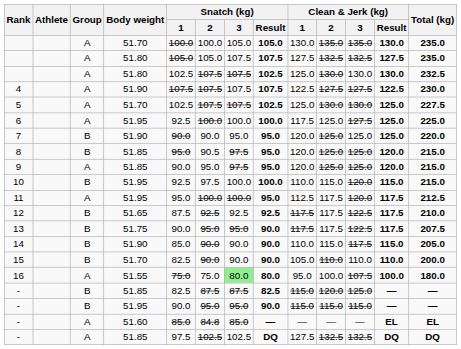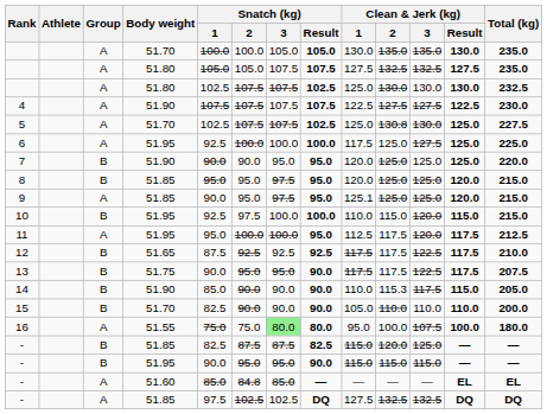 <table class="wikitable" style="text-align:center;">
 <tr>
 <th rowspan="2">Rank</th>
 <th rowspan="2">Athlete</th>
 <th rowspan="2">Group</th>
 <th rowspan="2">Body weight</th>
 <th colspan="4">Snatch (kg)</th>
 <th colspan="4">Clean & Jerk (kg)</th>
 <th rowspan="2">Total (kg)</th>
 </tr>
 <tr>
 <th>1</th>
 <th>2</th>
 <th>3</th>
 <th>Result</th>
 <th>1</th>
 <th>2</th>
 <th>3</th>
 <th>Result</th>
 </tr>
 <tr>
 <td></td>
 <td align="left"></td>
 <td>A</td>
 <td>51.70</td>
 <td><s>100.0</s></td>
 <td>100.0</td>
 <td>105.0</td>
 <td><strong>105.0</strong></td>
 <td>130.0</td>
 <td><s>135.0</s></td>
 <td><s>135.0</s></td>
 <td><strong>130.0</strong></td>
 <td><strong>235.0</strong></td>
 </tr>
 <tr>
 <td></td>
 <td align="left"></td>
 <td>A</td>
 <td>51.80</td>
 <td><s>105.0</s></td>
 <td>105.0</td>
 <td>107.5</td>
 <td><strong>107.5</strong></td>
 <td>127.5</td>
 <td><s>132.5</s></td>
 <td><s>132.5</s></td>
 <td><strong>127.5</strong></td>
 <td><strong>235.0</strong></td>
 </tr>
 <tr>
 <td></td>
 <td align="left"></td>
 <td>A</td>
 <td>51.80</td>
 <td>102.5</td>
 <td><s>107.5</s></td>
 <td><s>107.5</s></td>
 <td><strong>102.5</strong></td>
 <td>125.0</td>
 <td><s>130.0</s></td>
 <td>130.0</td>
 <td><strong>130.0</strong></td>
 <td><strong>232.5</strong></td>
 </tr>
 <tr>
 <td>4</td>
 <td align="left"></td>
 <td>A</td>
 <td>51.90</td>
 <td><s>107.5</s></td>
 <td><s>107.5</s></td>
 <td>107.5</td>
 <td><strong>107.5</strong></td>
 <td>122.5</td>
 <td><s>127.5</s></td>
 <td><s>127.5</s></td>
 <td><strong>122.5</strong></td>
 <td><strong>230.0</strong></td>
 </tr>
 <tr>
 <td>5</td>
 <td align="left"></td>
 <td>A</td>
 <td>51.70</td>
 <td>102.5</td>
 <td><s>107.5</s></td>
 <td><s>107.5</s></td>
 <td><strong>102.5</strong></td>
 <td>125.0</td>
-<td><s>130.0</s></td>
+<td><s>130.8</s></td>
 <td><s>130.0</s></td>
 <td><strong>125.0</strong></td>
 <td><strong>227.5</strong></td>
 </tr>
 <tr>
 <td>6</td>
 <td align="left"></td>
 <td>A</td>
 <td>51.95</td>
 <td>92.5</td>
 <td><s>100.0</s></td>
 <td>100.0</td>
 <td><strong>100.0</strong></td>
 <td>117.5</td>
 <td>125.0</td>
 <td><s>127.5</s></td>
 <td><strong>125.0</strong></td>
 <td><strong>225.0</strong></td>
 </tr>
 <tr>
 <td>7</td>
 <td align="left"></td>
 <td>B</td>
 <td>51.90</td>
 <td><s>90.0</s></td>
 <td>90.0</td>
 <td>95.0</td>
 <td><strong>95.0</strong></td>
 <td>120.0</td>
 <td><s>125.0</s></td>
 <td>125.0</td>
 <td><strong>125.0</strong></td>
 <td><strong>220.0</strong></td>
 </tr>
 <tr>
 <td>8</td>
 <td align="left"></td>
 <td>B</td>
 <td>51.85</td>
 <td><s>95.0</s></td>
-<td>90.5</td>
+<td>95.0</td>
 <td><s>97.5</s></td>
 <td><strong>95.0</strong></td>
 <td>120.0</td>
 <td><s>125.0</s></td>
 <td><s>125.0</s></td>
 <td><strong>120.0</strong></td>
 <td><strong>215.0</strong></td>
 </tr>
 <tr>
 <td>9</td>
 <td align="left"></td>
 <td>A</td>
 <td>51.85</td>
 <td>90.0</td>
 <td>95.0</td>
 <td><s>97.5</s></td>
 <td><strong>95.0</strong></td>
-<td>120.0</td>
+<td>125.1</td>
 <td><s>125.0</s></td>
 <td><s>125.0</s></td>
 <td><strong>120.0</strong></td>
 <td><strong>215.0</strong></td>
 </tr>
 <tr>
 <td>10</td>
 <td align="left"></td>
 <td>B</td>
 <td>51.95</td>
 <td>92.5</td>
 <td>97.5</td>
 <td>100.0</td>
 <td><strong>100.0</strong></td>
 <td>110.0</td>
 <td>115.0</td>
 <td><s>120.0</s></td>
 <td><strong>115.0</strong></td>
 <td><strong>215.0</strong></td>
 </tr>
 <tr>
 <td>11</td>
 <td align="left"></td>
 <td>A</td>
 <td>51.95</td>
 <td>95.0</td>
 <td><s>100.0</s></td>
 <td><s>100.0</s></td>
 <td><strong>95.0</strong></td>
 <td>112.5</td>
 <td>117.5</td>
 <td><s>120.0</s></td>
 <td><strong>117.5</strong></td>
 <td><strong>212.5</strong></td>
 </tr>
 <tr>
 <td>12</td>
 <td align="left"></td>
 <td>B</td>
 <td>51.65</td>
 <td>87.5</td>
 <td><s>92.5</s></td>
 <td>92.5</td>
 <td><strong>92.5</strong></td>
 <td><s>117.5</s></td>
 <td>117.5</td>
 <td><s>122.5</s></td>
 <td><strong>117.5</strong></td>
 <td><strong>210.0</strong></td>
 </tr>
 <tr>
 <td>13</td>
 <td align="left"></td>
 <td>B</td>
 <td>51.75</td>
 <td>90.0</td>
 <td><s>95.0</s></td>
 <td><s>95.0</s></td>
 <td><strong>90.0</strong></td>
 <td><s>117.5</s></td>
 <td>117.5</td>
 <td><s>122.5</s></td>
 <td><strong>117.5</strong></td>
 <td><strong>207.5</strong></td>
 </tr>
 <tr>
 <td>14</td>
 <td align="left"></td>
 <td>B</td>
 <td>51.90</td>
 <td>85.0</td>
 <td><s>90.0</s></td>
 <td>90.0</td>
 <td><strong>90.0</strong></td>
 <td>110.0</td>
-<td>115.0</td>
+<td>115.3</td>
 <td><s>117.5</s></td>
 <td><strong>115.0</strong></td>
 <td><strong>205.0</strong></td>
 </tr>
 <tr>
 <td>15</td>
 <td align="left"></td>
 <td>B</td>
 <td>51.70</td>
 <td>82.5</td>
 <td><s>90.0</s></td>
 <td>90.0</td>
 <td><strong>90.0</strong></td>
 <td>105.0</td>
 <td><s>110.0</s></td>
 <td>110.0</td>
 <td><strong>110.0</strong></td>
 <td><strong>200.0</strong></td>
 </tr>
 <tr>
 <td>16</td>
 <td align="left"></td>
 <td>A</td>
 <td>51.55</td>
 <td><s>75.0</s></td>
 <td>75.0</td>
 <td style="background: lightgreen;">80.0</td>
 <td><strong>80.0</strong></td>
 <td>95.0</td>
 <td>100.0</td>
 <td><s>107.5</s></td>
 <td><strong>100.0</strong></td>
 <td><strong>180.0</strong></td>
 </tr>
 <tr>
 <td>-</td>
 <td align="left"></td>
 <td>B</td>
 <td>51.85</td>
 <td>82.5</td>
 <td><s>87.5</s></td>
 <td><s>87.5</s></td>
 <td><strong>82.5</strong></td>
 <td><s>115.0</s></td>
 <td><s>120.0</s></td>
 <td><s>125.0</s></td>
 <td><strong>—</strong></td>
 <td><strong>—</strong></td>
 </tr>
 <tr>
 <td>-</td>
 <td align="left"></td>
 <td>B</td>
 <td>51.95</td>
 <td>90.0</td>
 <td><s>95.0</s></td>
 <td><s>95.0</s></td>
 <td><strong>90.0</strong></td>
 <td><s>115.0</s></td>
 <td><s>115.0</s></td>
 <td><s>115.0</s></td>
 <td><strong>—</strong></td>
 <td><strong>—</strong></td>
 </tr>
 <tr>
 <td>-</td>
 <td align="left"></td>
 <td>A</td>
 <td>51.60</td>
 <td><s>85.0</s></td>
 <td><s>84.8</s></td>
 <td><s>85.0</s></td>
 <td><strong>—</strong></td>
 <td>—</td>
 <td>—</td>
 <td>—</td>
 <td><strong>EL</strong></td>
 <td><strong>EL</strong></td>
 </tr>
 <tr>
 <td>-</td>
 <td align="left"></td>
 <td>A</td>
 <td>51.85</td>
 <td>97.5</td>
 <td><s>102.5</s></td>
 <td>102.5</td>
 <td><strong>DQ</strong></td>
 <td>127.5</td>
 <td><s>132.5</s></td>
 <td><s>132.5</s></td>
 <td><strong>DQ</strong></td>
 <td><strong>DQ</strong></td>
 </tr>
 </table>
